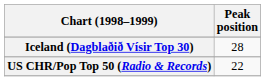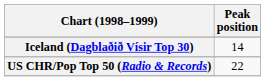 <table class="wikitable sortable plainrowheaders">
 <tr>
 <th>Chart (1998–1999)</th>
 <th>Peak<br>position</th>
 </tr>
 <tr>
 </tr>
 <tr>
 <th scope="row">Iceland (<a href='#'>Dagblaðið Vísir Top 30</a>)</th>
-<td align="center">28</td>
+<td align="center">14</td>
 </tr>
 <tr>
 </tr>
 <tr>
 </tr>
 <tr>
 </tr>
 <tr>
 </tr>
 <tr>
 <th scope="row">US CHR/Pop Top 50 (<em><a href='#'>Radio & Records</a></em>)</th>
 <td align="center">22</td>
 </tr>
 <tr>
 </tr>
 </table>
